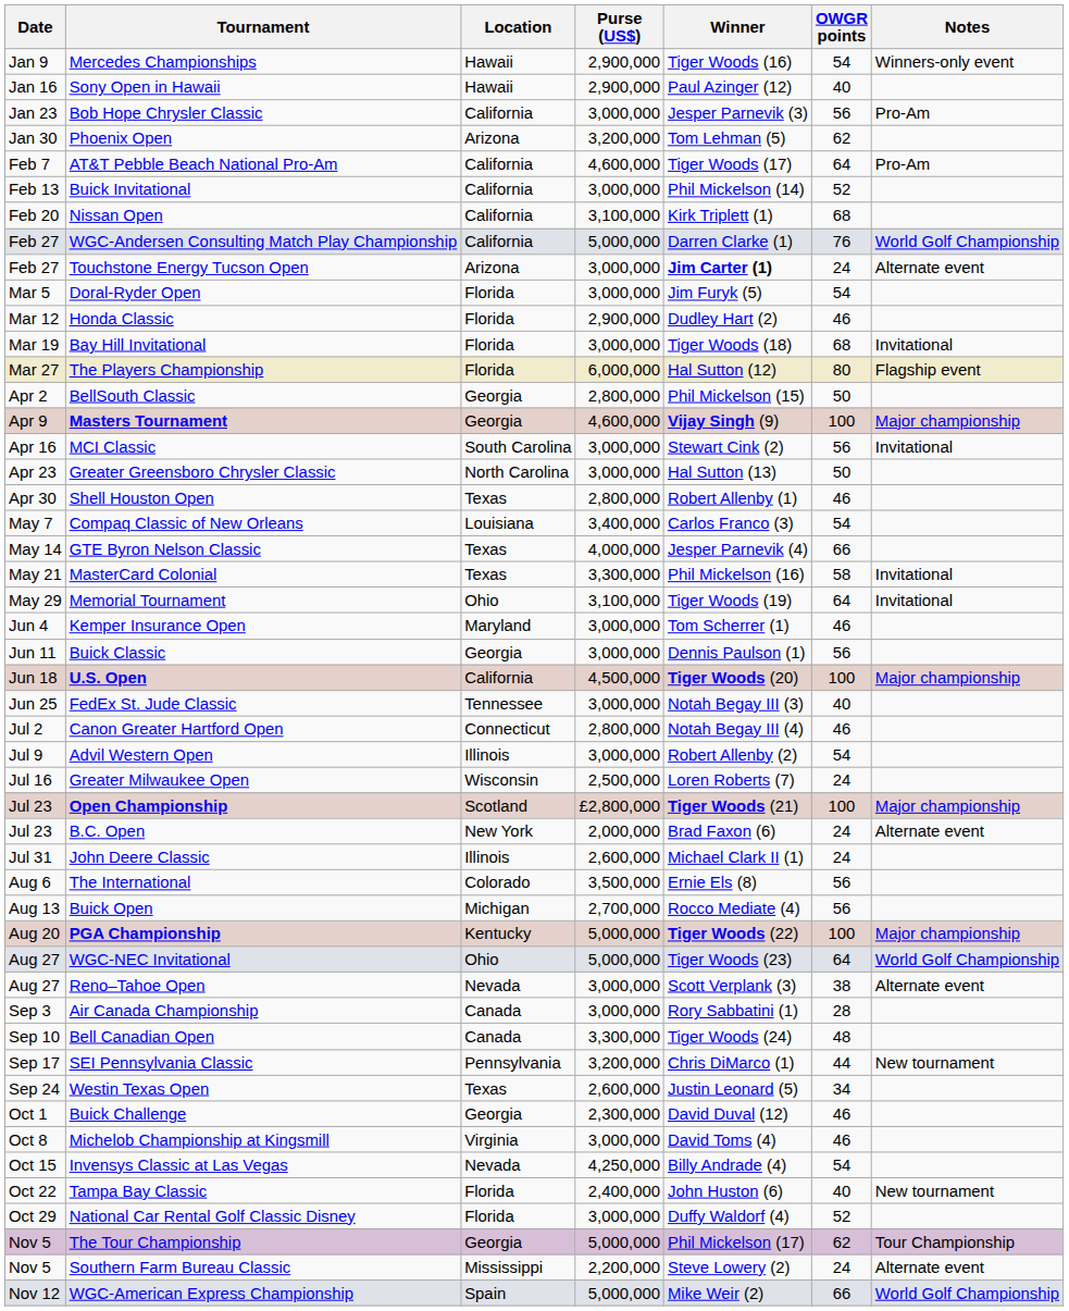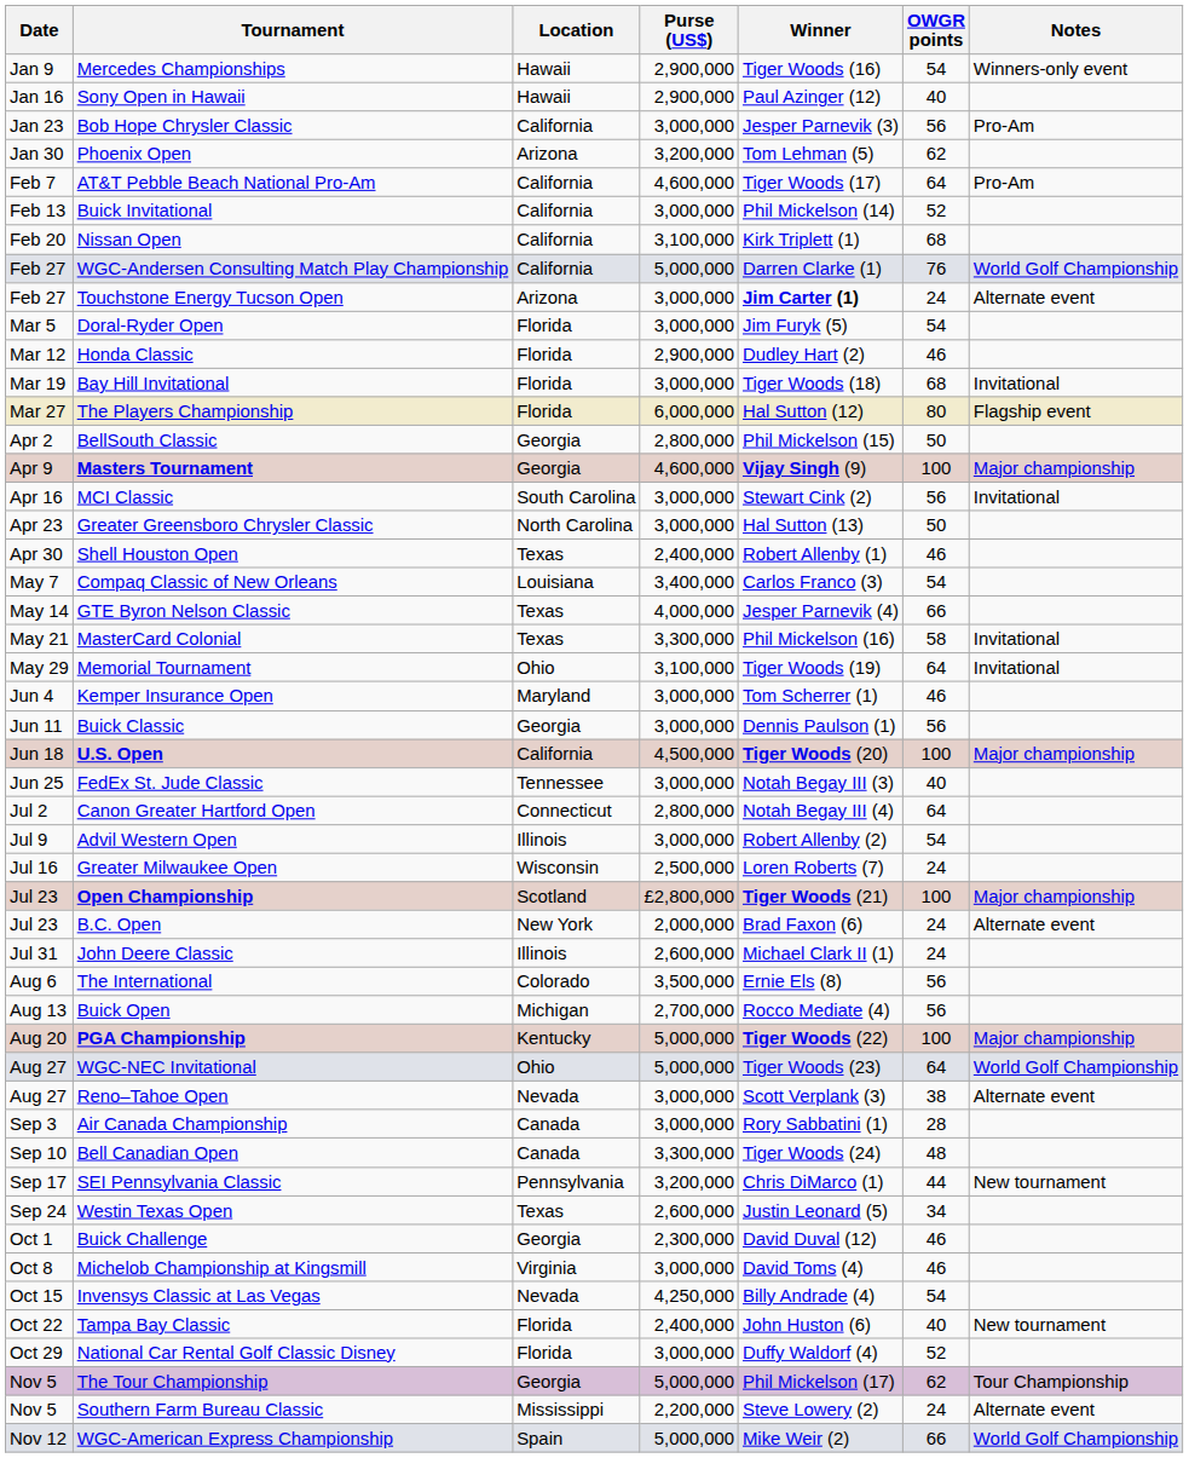 <table class="wikitable" style="font-size:95%">
 <tr>
 <th>Date</th>
 <th>Tournament</th>
 <th>Location</th>
 <th>Purse<br>(<a href='#'>US$</a>)</th>
 <th>Winner</th>
 <th><a href='#'>OWGR</a><br>points</th>
 <th>Notes</th>
 </tr>
 <tr>
 <td>Jan 9</td>
 <td><a href='#'>Mercedes Championships</a></td>
 <td>Hawaii</td>
 <td align=right>2,900,000</td>
 <td> <a href='#'>Tiger Woods</a> (16)</td>
 <td align=center>54</td>
 <td>Winners-only event</td>
 </tr>
 <tr>
 <td>Jan 16</td>
 <td><a href='#'>Sony Open in Hawaii</a></td>
 <td>Hawaii</td>
 <td align=right>2,900,000</td>
 <td> <a href='#'>Paul Azinger</a> (12)</td>
 <td align=center>40</td>
 <td></td>
 </tr>
 <tr>
 <td>Jan 23</td>
 <td><a href='#'>Bob Hope Chrysler Classic</a></td>
 <td>California</td>
 <td align=right>3,000,000</td>
 <td> <a href='#'>Jesper Parnevik</a> (3)</td>
 <td align=center>56</td>
 <td>Pro-Am</td>
 </tr>
 <tr>
 <td>Jan 30</td>
 <td><a href='#'>Phoenix Open</a></td>
 <td>Arizona</td>
 <td align=right>3,200,000</td>
 <td> <a href='#'>Tom Lehman</a> (5)</td>
 <td align=center>62</td>
 <td></td>
 </tr>
 <tr>
 <td>Feb 7</td>
 <td><a href='#'>AT&T Pebble Beach National Pro-Am</a></td>
 <td>California</td>
 <td align=right>4,600,000</td>
 <td> <a href='#'>Tiger Woods</a> (17)</td>
 <td align=center>64</td>
 <td>Pro-Am</td>
 </tr>
 <tr>
 <td>Feb 13</td>
 <td><a href='#'>Buick Invitational</a></td>
 <td>California</td>
 <td align=right>3,000,000</td>
 <td> <a href='#'>Phil Mickelson</a> (14)</td>
 <td align=center>52</td>
 <td></td>
 </tr>
 <tr>
 <td>Feb 20</td>
 <td><a href='#'>Nissan Open</a></td>
 <td>California</td>
 <td align=right>3,100,000</td>
 <td> <a href='#'>Kirk Triplett</a> (1)</td>
 <td align=center>68</td>
 <td></td>
 </tr>
 <tr style="background:#dfe2e9">
 <td>Feb 27</td>
 <td><a href='#'>WGC-Andersen Consulting Match Play Championship</a></td>
 <td>California</td>
 <td align=right>5,000,000</td>
 <td> <a href='#'>Darren Clarke</a> (1)</td>
 <td align=center>76</td>
 <td><a href='#'>World Golf Championship</a></td>
 </tr>
 <tr>
 <td>Feb 27</td>
 <td><a href='#'>Touchstone Energy Tucson Open</a></td>
 <td>Arizona</td>
 <td align=right>3,000,000</td>
 <td><strong> <a href='#'>Jim Carter</a> (1)</strong></td>
 <td align=center>24</td>
 <td>Alternate event</td>
 </tr>
 <tr>
 <td>Mar 5</td>
 <td><a href='#'>Doral-Ryder Open</a></td>
 <td>Florida</td>
 <td align=right>3,000,000</td>
 <td> <a href='#'>Jim Furyk</a> (5)</td>
 <td align=center>54</td>
 <td></td>
 </tr>
 <tr>
 <td>Mar 12</td>
 <td><a href='#'>Honda Classic</a></td>
 <td>Florida</td>
 <td align=right>2,900,000</td>
 <td> <a href='#'>Dudley Hart</a> (2)</td>
 <td align=center>46</td>
 <td></td>
 </tr>
 <tr>
 <td>Mar 19</td>
 <td><a href='#'>Bay Hill Invitational</a></td>
 <td>Florida</td>
 <td align=right>3,000,000</td>
 <td> <a href='#'>Tiger Woods</a> (18)</td>
 <td align=center>68</td>
 <td>Invitational</td>
 </tr>
 <tr style="background:#f2ecce;">
 <td>Mar 27</td>
 <td><a href='#'>The Players Championship</a></td>
 <td>Florida</td>
 <td align=right>6,000,000</td>
 <td> <a href='#'>Hal Sutton</a> (12)</td>
 <td align=center>80</td>
 <td>Flagship event</td>
 </tr>
 <tr>
 <td>Apr 2</td>
 <td><a href='#'>BellSouth Classic</a></td>
 <td>Georgia</td>
 <td align=right>2,800,000</td>
 <td> <a href='#'>Phil Mickelson</a> (15)</td>
 <td align=center>50</td>
 <td></td>
 </tr>
 <tr style="background:#e5d1cb;">
 <td>Apr 9</td>
 <td><strong><a href='#'>Masters Tournament</a></strong></td>
 <td>Georgia</td>
 <td align=right>4,600,000</td>
 <td> <strong><a href='#'>Vijay Singh</a></strong> (9)</td>
 <td align=center>100</td>
 <td><a href='#'>Major championship</a></td>
 </tr>
 <tr>
 <td>Apr 16</td>
 <td><a href='#'>MCI Classic</a></td>
 <td>South Carolina</td>
 <td align=right>3,000,000</td>
 <td> <a href='#'>Stewart Cink</a> (2)</td>
 <td align=center>56</td>
 <td>Invitational</td>
 </tr>
 <tr>
 <td>Apr 23</td>
 <td><a href='#'>Greater Greensboro Chrysler Classic</a></td>
 <td>North Carolina</td>
 <td align=right>3,000,000</td>
 <td> <a href='#'>Hal Sutton</a> (13)</td>
 <td align=center>50</td>
 <td></td>
 </tr>
 <tr>
 <td>Apr 30</td>
 <td><a href='#'>Shell Houston Open</a></td>
 <td>Texas</td>
-<td align=right>2,800,000</td>
+<td align=right>2,400,000</td>
 <td> <a href='#'>Robert Allenby</a> (1)</td>
 <td align=center>46</td>
 <td></td>
 </tr>
 <tr>
 <td>May 7</td>
 <td><a href='#'>Compaq Classic of New Orleans</a></td>
 <td>Louisiana</td>
 <td align=right>3,400,000</td>
 <td> <a href='#'>Carlos Franco</a> (3)</td>
 <td align=center>54</td>
 <td></td>
 </tr>
 <tr>
 <td>May 14</td>
 <td><a href='#'>GTE Byron Nelson Classic</a></td>
 <td>Texas</td>
 <td align=right>4,000,000</td>
 <td> <a href='#'>Jesper Parnevik</a> (4)</td>
 <td align=center>66</td>
 <td></td>
 </tr>
 <tr>
 <td>May 21</td>
 <td><a href='#'>MasterCard Colonial</a></td>
 <td>Texas</td>
 <td align=right>3,300,000</td>
 <td> <a href='#'>Phil Mickelson</a> (16)</td>
 <td align=center>58</td>
 <td>Invitational</td>
 </tr>
 <tr>
 <td>May 29</td>
 <td><a href='#'>Memorial Tournament</a></td>
 <td>Ohio</td>
 <td align=right>3,100,000</td>
 <td> <a href='#'>Tiger Woods</a> (19)</td>
 <td align=center>64</td>
 <td>Invitational</td>
 </tr>
 <tr>
 <td>Jun 4</td>
 <td><a href='#'>Kemper Insurance Open</a></td>
 <td>Maryland</td>
 <td align=right>3,000,000</td>
 <td> <a href='#'>Tom Scherrer</a> (1)</td>
 <td align=center>46</td>
 <td></td>
 </tr>
 <tr>
 <td>Jun 11</td>
 <td><a href='#'>Buick Classic</a></td>
 <td>Georgia</td>
 <td align=right>3,000,000</td>
 <td> <a href='#'>Dennis Paulson</a> (1)</td>
 <td align=center>56</td>
 <td></td>
 </tr>
 <tr style="background:#e5d1cb;">
 <td>Jun 18</td>
 <td><strong><a href='#'>U.S. Open</a></strong></td>
 <td>California</td>
 <td align=right>4,500,000</td>
 <td> <strong><a href='#'>Tiger Woods</a></strong> (20)</td>
 <td align=center>100</td>
 <td><a href='#'>Major championship</a></td>
 </tr>
 <tr>
 <td>Jun 25</td>
 <td><a href='#'>FedEx St. Jude Classic</a></td>
 <td>Tennessee</td>
 <td align=right>3,000,000</td>
 <td> <a href='#'>Notah Begay III</a> (3)</td>
 <td align=center>40</td>
 <td></td>
 </tr>
 <tr>
 <td>Jul 2</td>
 <td><a href='#'>Canon Greater Hartford Open</a></td>
 <td>Connecticut</td>
 <td align=right>2,800,000</td>
 <td> <a href='#'>Notah Begay III</a> (4)</td>
-<td align=center>46</td>
+<td align=center>64</td>
 <td></td>
 </tr>
 <tr>
 <td>Jul 9</td>
 <td><a href='#'>Advil Western Open</a></td>
 <td>Illinois</td>
 <td align=right>3,000,000</td>
 <td> <a href='#'>Robert Allenby</a> (2)</td>
 <td align=center>54</td>
 <td></td>
 </tr>
 <tr>
 <td>Jul 16</td>
 <td><a href='#'>Greater Milwaukee Open</a></td>
 <td>Wisconsin</td>
 <td align=right>2,500,000</td>
 <td> <a href='#'>Loren Roberts</a> (7)</td>
 <td align=center>24</td>
 <td></td>
 </tr>
 <tr style="background:#e5d1cb;">
 <td>Jul 23</td>
 <td><strong><a href='#'>Open Championship</a></strong></td>
 <td>Scotland</td>
 <td align=right>£2,800,000</td>
 <td> <strong><a href='#'>Tiger Woods</a></strong> (21)</td>
 <td align=center>100</td>
 <td><a href='#'>Major championship</a></td>
 </tr>
 <tr>
 <td>Jul 23</td>
 <td><a href='#'>B.C. Open</a></td>
 <td>New York</td>
 <td align=right>2,000,000</td>
 <td> <a href='#'>Brad Faxon</a> (6)</td>
 <td align=center>24</td>
 <td>Alternate event</td>
 </tr>
 <tr>
 <td>Jul 31</td>
 <td><a href='#'>John Deere Classic</a></td>
 <td>Illinois</td>
 <td align=right>2,600,000</td>
 <td> <a href='#'>Michael Clark II</a> (1)</td>
 <td align=center>24</td>
 <td></td>
 </tr>
 <tr>
 <td>Aug 6</td>
 <td><a href='#'>The International</a></td>
 <td>Colorado</td>
 <td align=right>3,500,000</td>
 <td> <a href='#'>Ernie Els</a> (8)</td>
 <td align=center>56</td>
 <td></td>
 </tr>
 <tr>
 <td>Aug 13</td>
 <td><a href='#'>Buick Open</a></td>
 <td>Michigan</td>
 <td align=right>2,700,000</td>
 <td> <a href='#'>Rocco Mediate</a> (4)</td>
 <td align=center>56</td>
 <td></td>
 </tr>
 <tr style="background:#e5d1cb;">
 <td>Aug 20</td>
 <td><strong><a href='#'>PGA Championship</a></strong></td>
 <td>Kentucky</td>
 <td align=right>5,000,000</td>
 <td> <strong><a href='#'>Tiger Woods</a></strong> (22)</td>
 <td align=center>100</td>
 <td><a href='#'>Major championship</a></td>
 </tr>
 <tr style="background:#dfe2e9">
 <td>Aug 27</td>
 <td><a href='#'>WGC-NEC Invitational</a></td>
 <td>Ohio</td>
 <td align=right>5,000,000</td>
 <td> <a href='#'>Tiger Woods</a> (23)</td>
 <td align=center>64</td>
 <td><a href='#'>World Golf Championship</a></td>
 </tr>
 <tr>
 <td>Aug 27</td>
 <td><a href='#'>Reno–Tahoe Open</a></td>
 <td>Nevada</td>
 <td align=right>3,000,000</td>
 <td> <a href='#'>Scott Verplank</a> (3)</td>
 <td align=center>38</td>
 <td>Alternate event</td>
 </tr>
 <tr>
 <td>Sep 3</td>
 <td><a href='#'>Air Canada Championship</a></td>
 <td>Canada</td>
 <td align=right>3,000,000</td>
 <td> <a href='#'>Rory Sabbatini</a> (1)</td>
 <td align=center>28</td>
 <td></td>
 </tr>
 <tr>
 <td>Sep 10</td>
 <td><a href='#'>Bell Canadian Open</a></td>
 <td>Canada</td>
 <td align=right>3,300,000</td>
 <td> <a href='#'>Tiger Woods</a> (24)</td>
 <td align=center>48</td>
 <td></td>
 </tr>
 <tr>
 <td>Sep 17</td>
 <td><a href='#'>SEI Pennsylvania Classic</a></td>
 <td>Pennsylvania</td>
 <td align=right>3,200,000</td>
 <td> <a href='#'>Chris DiMarco</a> (1)</td>
 <td align=center>44</td>
 <td>New tournament</td>
 </tr>
 <tr>
 <td>Sep 24</td>
 <td><a href='#'>Westin Texas Open</a></td>
 <td>Texas</td>
 <td align=right>2,600,000</td>
 <td> <a href='#'>Justin Leonard</a> (5)</td>
 <td align=center>34</td>
 <td></td>
 </tr>
 <tr>
 <td>Oct 1</td>
 <td><a href='#'>Buick Challenge</a></td>
 <td>Georgia</td>
 <td align=right>2,300,000</td>
 <td> <a href='#'>David Duval</a> (12)</td>
 <td align=center>46</td>
 <td></td>
 </tr>
 <tr>
 <td>Oct 8</td>
 <td><a href='#'>Michelob Championship at Kingsmill</a></td>
 <td>Virginia</td>
 <td align=right>3,000,000</td>
 <td> <a href='#'>David Toms</a> (4)</td>
 <td align=center>46</td>
 <td></td>
 </tr>
 <tr>
 <td>Oct 15</td>
 <td><a href='#'>Invensys Classic at Las Vegas</a></td>
 <td>Nevada</td>
 <td align=right>4,250,000</td>
 <td> <a href='#'>Billy Andrade</a> (4)</td>
 <td align=center>54</td>
 <td></td>
 </tr>
 <tr>
 <td>Oct 22</td>
 <td><a href='#'>Tampa Bay Classic</a></td>
 <td>Florida</td>
 <td align=right>2,400,000</td>
 <td> <a href='#'>John Huston</a> (6)</td>
 <td align=center>40</td>
 <td>New tournament</td>
 </tr>
 <tr>
 <td>Oct 29</td>
 <td><a href='#'>National Car Rental Golf Classic Disney</a></td>
 <td>Florida</td>
 <td align=right>3,000,000</td>
 <td> <a href='#'>Duffy Waldorf</a> (4)</td>
 <td align=center>52</td>
 <td></td>
 </tr>
 <tr style="background:thistle;">
 <td>Nov 5</td>
 <td><a href='#'>The Tour Championship</a></td>
 <td>Georgia</td>
 <td align=right>5,000,000</td>
 <td> <a href='#'>Phil Mickelson</a> (17)</td>
 <td align=center>62</td>
 <td>Tour Championship</td>
 </tr>
 <tr>
 <td>Nov 5</td>
 <td><a href='#'>Southern Farm Bureau Classic</a></td>
 <td>Mississippi</td>
 <td align=right>2,200,000</td>
 <td> <a href='#'>Steve Lowery</a> (2)</td>
 <td align=center>24</td>
 <td>Alternate event</td>
 </tr>
 <tr style="background:#dfe2e9">
 <td>Nov 12</td>
 <td><a href='#'>WGC-American Express Championship</a></td>
 <td>Spain</td>
 <td align=right>5,000,000</td>
 <td> <a href='#'>Mike Weir</a> (2)</td>
 <td align=center>66</td>
 <td><a href='#'>World Golf Championship</a></td>
 </tr>
 </table>
